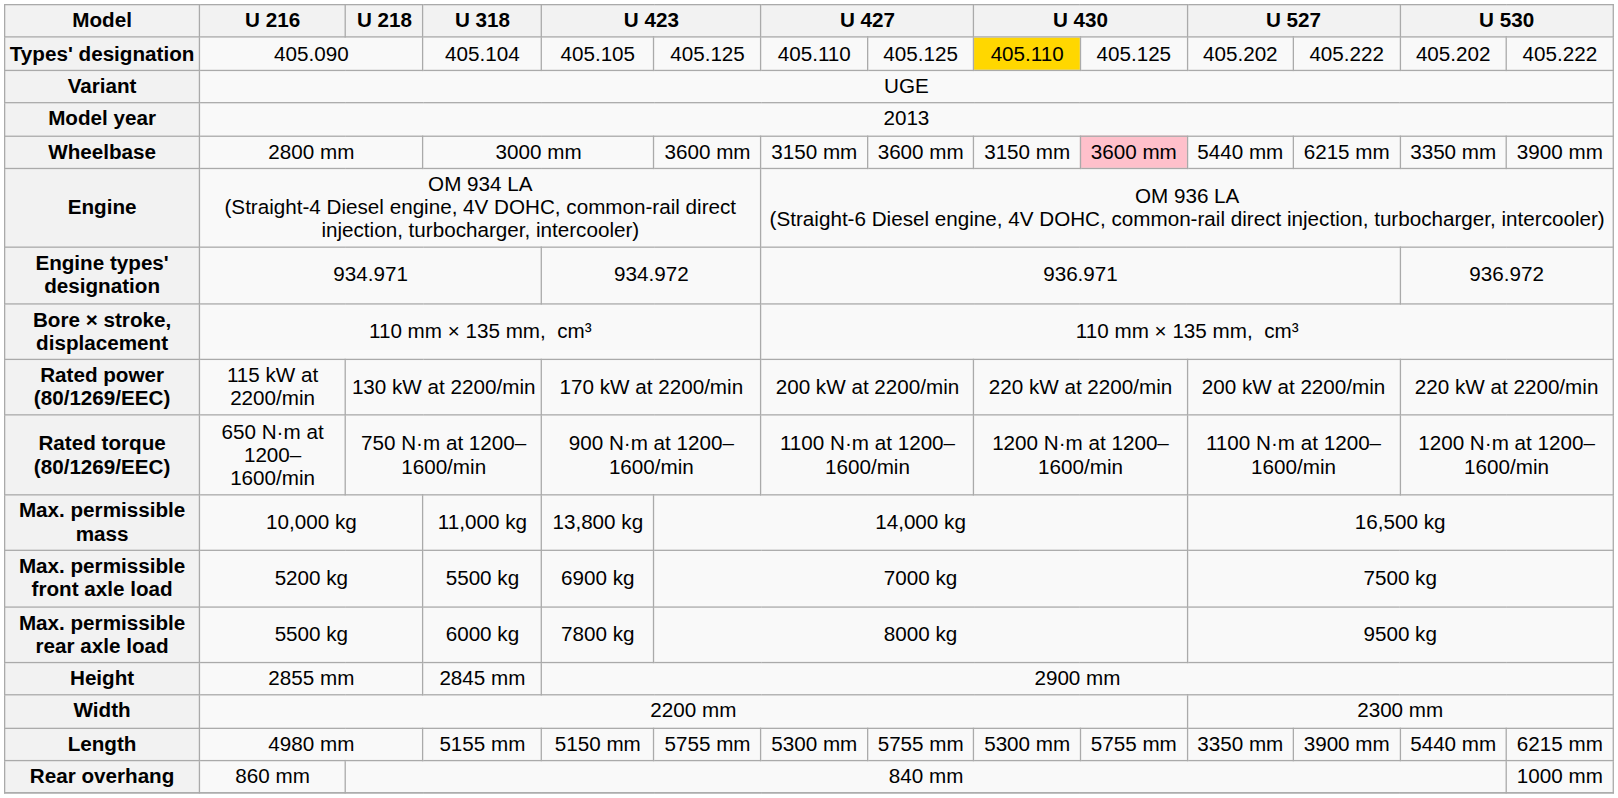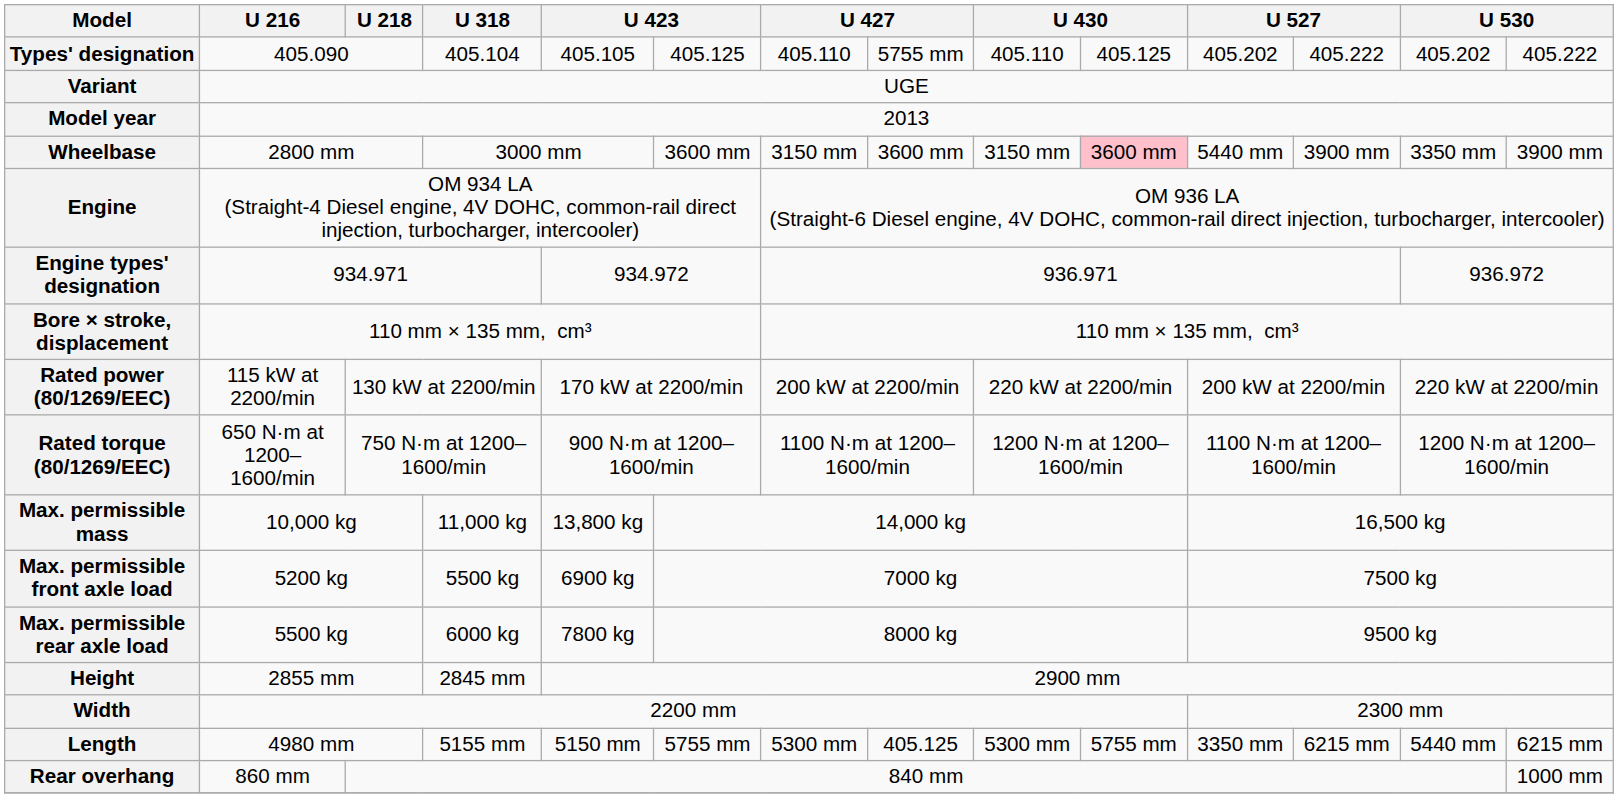 <table class="wikitable" style="text-align: center;">
 <tr>
 <th>Model</th>
 <th colspan="1">U 216</th>
 <th colspan="1">U 218</th>
 <th colspan="1">U 318</th>
 <th colspan="2">U 423</th>
 <th colspan="2">U 427</th>
 <th colspan="2">U 430</th>
 <th colspan="2">U 527</th>
 <th colspan="2">U 530</th>
 </tr>
 <tr>
 <th>Types' designation</th>
 <td colspan="2">405.090</td>
 <td colspan="1">405.104</td>
 <td colspan="1">405.105</td>
 <td colspan="1">405.125</td>
 <td colspan="1">405.110</td>
-<td colspan="1">405.125</td>
-<td colspan="1" style="background: gold;">405.110</td>
+<td colspan="1">5755 mm</td>
+<td colspan="1">405.110</td>
 <td colspan="1">405.125</td>
 <td colspan="1">405.202</td>
 <td colspan="1">405.222</td>
 <td colspan="1">405.202</td>
 <td colspan="1">405.222</td>
 </tr>
 <tr>
 <th>Variant</th>
 <td colspan="13">UGE</td>
 </tr>
 <tr>
 <th>Model year</th>
 <td colspan="13">2013</td>
 </tr>
 <tr>
 <th>Wheelbase</th>
 <td colspan="2">2800 mm</td>
 <td colspan="2">3000 mm</td>
 <td colspan="1">3600 mm</td>
 <td colspan="1">3150 mm</td>
 <td colspan="1">3600 mm</td>
 <td colspan="1">3150 mm</td>
 <td colspan="1" style="background: pink;">3600 mm</td>
 <td colspan="1">5440 mm</td>
-<td colspan="1">6215 mm</td>
+<td colspan="1">3900 mm</td>
 <td colspan="1">3350 mm</td>
 <td colspan="1">3900 mm</td>
 </tr>
 <tr>
 <th>Engine</th>
 <td colspan="5">OM 934 LA<br>(Straight-4 Diesel engine, 4V DOHC, common-rail direct injection, turbocharger, intercooler)</td>
 <td colspan="8">OM 936 LA<br>(Straight-6 Diesel engine, 4V DOHC, common-rail direct injection, turbocharger, intercooler)</td>
 </tr>
 <tr>
 <th>Engine types' designation</th>
 <td colspan="3">934.971</td>
 <td colspan="2">934.972</td>
 <td colspan="6">936.971</td>
 <td colspan="2">936.972</td>
 </tr>
 <tr>
 <th>Bore × stroke, displacement</th>
 <td colspan="5">110 mm × 135 mm,  cm³</td>
 <td colspan="8">110 mm × 135 mm,  cm³</td>
 </tr>
 <tr>
 <th>Rated power (80/1269/EEC)</th>
 <td>115 kW at 2200/min</td>
 <td colspan="2">130 kW at 2200/min</td>
 <td colspan="2">170 kW at 2200/min</td>
 <td colspan="2">200 kW at 2200/min</td>
 <td colspan="2">220 kW at 2200/min</td>
 <td colspan="2">200 kW at 2200/min</td>
 <td colspan="2">220 kW at 2200/min</td>
 </tr>
 <tr>
 <th>Rated torque (80/1269/EEC)</th>
 <td>650 N·m at 1200–1600/min</td>
 <td colspan="2">750 N·m at 1200–1600/min</td>
 <td colspan="2">900 N·m at 1200–1600/min</td>
 <td colspan="2">1100 N·m at 1200–1600/min</td>
 <td colspan="2">1200 N·m at 1200–1600/min</td>
 <td colspan="2">1100 N·m at 1200–1600/min</td>
 <td colspan="2">1200 N·m at 1200–1600/min</td>
 </tr>
 <tr>
 <th>Max. permissible mass</th>
 <td colspan="2">10,000 kg</td>
 <td colspan="1">11,000 kg</td>
 <td colspan="1">13,800 kg</td>
 <td colspan="5">14,000 kg</td>
 <td colspan="4">16,500 kg</td>
 </tr>
 <tr>
 <th>Max. permissible front axle load</th>
 <td colspan="2">5200 kg</td>
 <td colspan="1">5500 kg</td>
 <td colspan="1">6900 kg</td>
 <td colspan="5">7000 kg</td>
 <td colspan="4">7500 kg</td>
 </tr>
 <tr>
 <th>Max. permissible rear axle load</th>
 <td colspan="2">5500 kg</td>
 <td colspan="1">6000 kg</td>
 <td colspan="1">7800 kg</td>
 <td colspan="5">8000 kg</td>
 <td colspan="4">9500 kg</td>
 </tr>
 <tr>
 <th>Height</th>
 <td colspan="2">2855 mm</td>
 <td colspan="1">2845 mm</td>
 <td colspan="10">2900 mm</td>
 </tr>
 <tr>
 <th>Width</th>
 <td colspan="9">2200 mm</td>
 <td colspan="4">2300 mm</td>
 </tr>
 <tr>
 <th>Length</th>
 <td colspan="2">4980 mm</td>
 <td colspan="1">5155 mm</td>
 <td colspan="1">5150 mm</td>
 <td colspan="1">5755 mm</td>
 <td colspan="1">5300 mm</td>
-<td colspan="1">5755 mm</td>
+<td colspan="1">405.125</td>
 <td colspan="1">5300 mm</td>
 <td colspan="1">5755 mm</td>
 <td colspan="1">3350 mm</td>
-<td colspan="1">3900 mm</td>
+<td colspan="1">6215 mm</td>
 <td colspan="1">5440 mm</td>
 <td colspan="1">6215 mm</td>
 </tr>
 <tr>
 <th>Rear overhang</th>
 <td colspan="1">860 mm</td>
 <td colspan="11">840 mm</td>
 <td colspan="1">1000 mm</td>
 </tr>
 <tr>
 </tr>
 </table>
